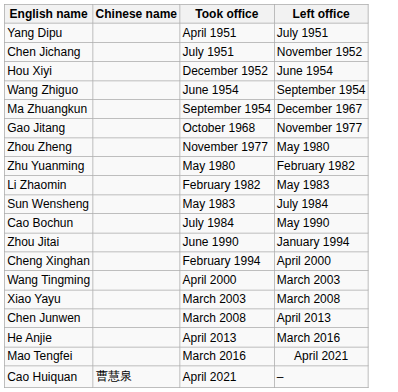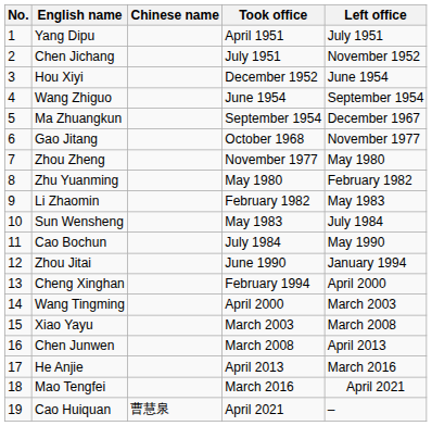 <table class="wikitable">
 <tr>
+<th>No.</th>
 <th>English name</th>
 <th>Chinese name</th>
 <th>Took office</th>
 <th>Left office</th>
 </tr>
 <tr>
+<td>1</td>
 <td>Yang Dipu</td>
 <td></td>
 <td>April 1951</td>
 <td>July 1951</td>
 </tr>
 <tr>
+<td>2</td>
 <td>Chen Jichang</td>
 <td></td>
 <td>July 1951</td>
 <td>November 1952</td>
 </tr>
 <tr>
+<td>3</td>
 <td>Hou Xiyi</td>
 <td></td>
 <td>December 1952</td>
 <td>June 1954</td>
 </tr>
 <tr>
+<td>4</td>
 <td>Wang Zhiguo</td>
 <td></td>
 <td>June 1954</td>
 <td>September 1954</td>
 </tr>
 <tr>
+<td>5</td>
 <td>Ma Zhuangkun</td>
 <td></td>
 <td>September 1954</td>
 <td>December 1967</td>
 </tr>
 <tr>
+<td>6</td>
 <td>Gao Jitang</td>
 <td></td>
 <td>October 1968</td>
 <td>November 1977</td>
 </tr>
 <tr>
+<td>7</td>
 <td>Zhou Zheng</td>
 <td></td>
 <td>November 1977</td>
 <td>May 1980</td>
 </tr>
 <tr>
+<td>8</td>
 <td>Zhu Yuanming</td>
 <td></td>
 <td>May 1980</td>
 <td>February 1982</td>
 </tr>
 <tr>
+<td>9</td>
 <td>Li Zhaomin</td>
 <td></td>
 <td>February 1982</td>
 <td>May 1983</td>
 </tr>
 <tr>
+<td>10</td>
 <td>Sun Wensheng</td>
 <td></td>
 <td>May 1983</td>
 <td>July 1984</td>
 </tr>
 <tr>
+<td>11</td>
 <td>Cao Bochun</td>
 <td></td>
 <td>July 1984</td>
 <td>May 1990</td>
 </tr>
 <tr>
+<td>12</td>
 <td>Zhou Jitai</td>
 <td></td>
 <td>June 1990</td>
 <td>January 1994</td>
 </tr>
 <tr>
+<td>13</td>
 <td>Cheng Xinghan</td>
 <td></td>
 <td>February 1994</td>
 <td>April 2000</td>
 </tr>
 <tr>
+<td>14</td>
 <td>Wang Tingming</td>
 <td></td>
 <td>April 2000</td>
 <td>March 2003</td>
 </tr>
 <tr>
+<td>15</td>
 <td>Xiao Yayu</td>
 <td></td>
 <td>March 2003</td>
 <td>March 2008</td>
 </tr>
 <tr>
+<td>16</td>
 <td>Chen Junwen</td>
 <td></td>
 <td>March 2008</td>
 <td>April 2013</td>
 </tr>
 <tr>
+<td>17</td>
 <td>He Anjie</td>
 <td></td>
 <td>April 2013</td>
 <td>March 2016</td>
 </tr>
 <tr>
+<td>18</td>
 <td>Mao Tengfei</td>
 <td></td>
 <td>March 2016</td>
 <td align="center">April 2021</td>
 </tr>
 <tr>
+<td>19</td>
 <td>Cao Huiquan</td>
 <td>曹慧泉</td>
 <td>April 2021</td>
 <td>–</td>
 </tr>
 </table>
